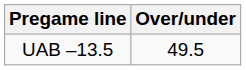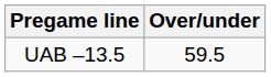 <table class="wikitable">
 <tr align="center">
 <th style=>Pregame line</th>
 <th style=>Over/under</th>
 </tr>
 <tr align="center">
 <td>UAB –13.5</td>
-<td>49.5</td>
+<td>59.5</td>
 </tr>
 </table>
